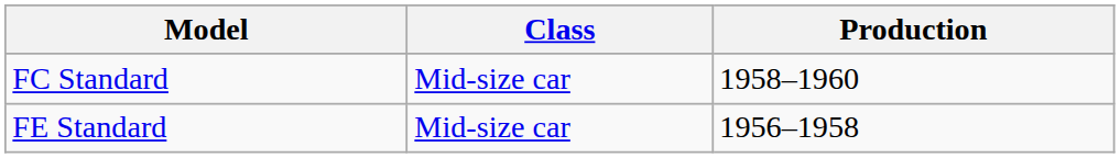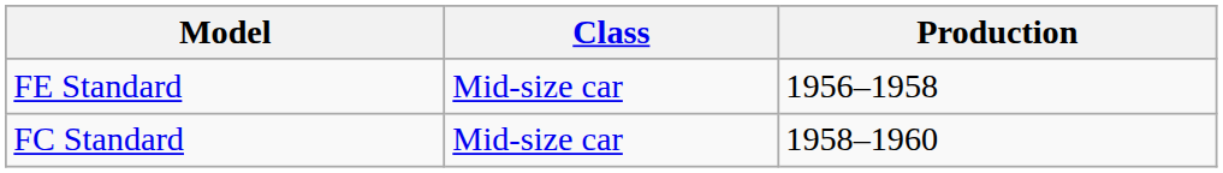 <table class="wikitable">
 <tr>
 <th style="width:200px;">Model</th>
 <th style="width:150px;"><a href='#'>Class</a></th>
 <th style="width:200px;">Production</th>
 </tr>
 <tr>
+<td valign="top"><a href='#'>FE Standard</a></td>
+<td valign="top"><a href='#'>Mid-size car</a></td>
+<td valign="top">1956–1958</td>
+</tr>
+<tr>
 <td valign="top"><a href='#'>FC Standard</a></td>
 <td valign="top"><a href='#'>Mid-size car</a></td>
 <td valign="top">1958–1960</td>
 </tr>
-<tr>
-<td valign="top"><a href='#'>FE Standard</a></td>
-<td valign="top"><a href='#'>Mid-size car</a></td>
-<td valign="top">1956–1958</td>
-</tr>
 </table>
